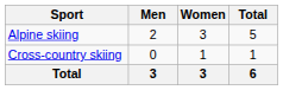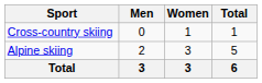 <table class="wikitable sortable" style=text-align:center>
 <tr>
 <th width=150>Sport</th>
 <th width=55>Men</th>
 <th width=55>Women</th>
 <th width=55>Total</th>
 </tr>
 <tr>
+<td align=left><a href='#'>Cross-country skiing</a></td>
+<td>0</td>
+<td>1</td>
+<td>1</td>
+</tr>
+<tr>
 <td align=left><a href='#'>Alpine skiing</a></td>
 <td>2</td>
 <td>3</td>
 <td>5</td>
-</tr>
-<tr>
-<td align=left><a href='#'>Cross-country skiing</a></td>
-<td>0</td>
-<td>1</td>
-<td>1</td>
 </tr>
 <tr>
 <th>Total</th>
 <th>3</th>
 <th>3</th>
 <th>6</th>
 </tr>
 </table>
